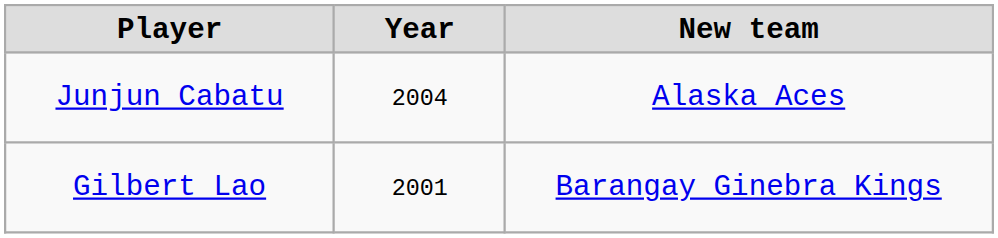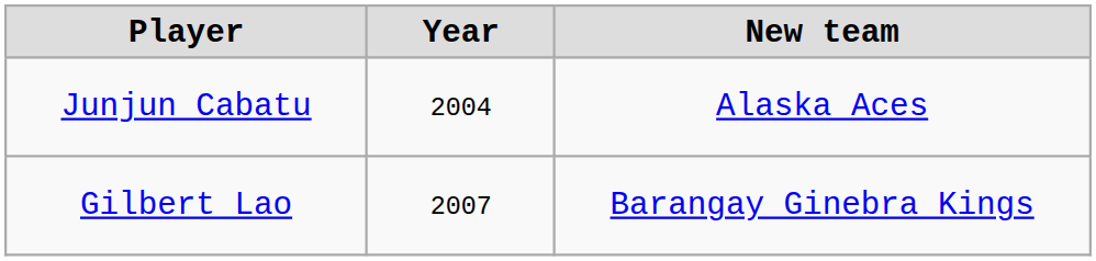 <table class="wikitable" style="text-align: center">
 <tr align="center" bgcolor="#dddddd">
 <td style="width:140px"><strong>Player</strong></td>
 <td style="width:70px"><strong>Year</strong></td>
 <td style="width:210px"><strong>New team</strong></td>
 </tr>
 <tr style="height:40px">
 <td><a href='#'>Junjun Cabatu</a></td>
 <td style="font-size: 80%">2004</td>
 <td><a href='#'>Alaska Aces</a></td>
 </tr>
 <tr style="height:40px">
 <td><a href='#'>Gilbert Lao</a></td>
-<td style="font-size: 80%">2001</td>
+<td style="font-size: 80%">2007</td>
 <td><a href='#'>Barangay Ginebra Kings</a></td>
 </tr>
 </table>
